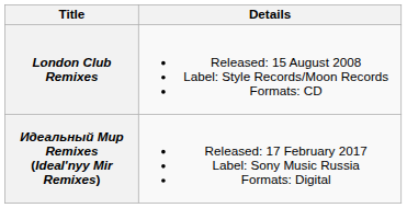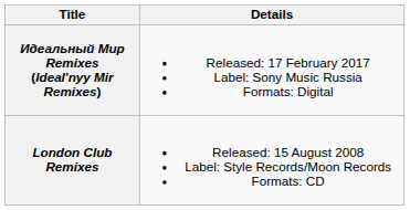 <table class="wikitable plainrowheaders" style="text-align:center;" border="1">
 <tr>
 <th scope="col" style="width:10em;">Title</th>
 <th scope="col" style="width:20em;">Details</th>
 </tr>
 <tr>
+<th scope="row"><em>Идеальный Мир Remixes</em><br>(<em>Ideal'nyy Mir Remixes</em>)</th>
+<td><br><ul><li>Released: 17 February 2017</li><li>Label: Sony Music Russia</li><li>Formats: Digital</li></ul></td>
+</tr>
+<tr>
 <th scope="row"><em>London Club Remixes</em></th>
 <td><br><ul><li>Released: 15 August 2008</li><li>Label: Style Records/Moon Records</li><li>Formats: CD</li></ul></td>
 </tr>
-<tr>
-<th scope="row"><em>Идеальный Мир Remixes</em><br>(<em>Ideal'nyy Mir Remixes</em>)</th>
-<td><br><ul><li>Released: 17 February 2017</li><li>Label: Sony Music Russia</li><li>Formats: Digital</li></ul></td>
-</tr>
 </table>
